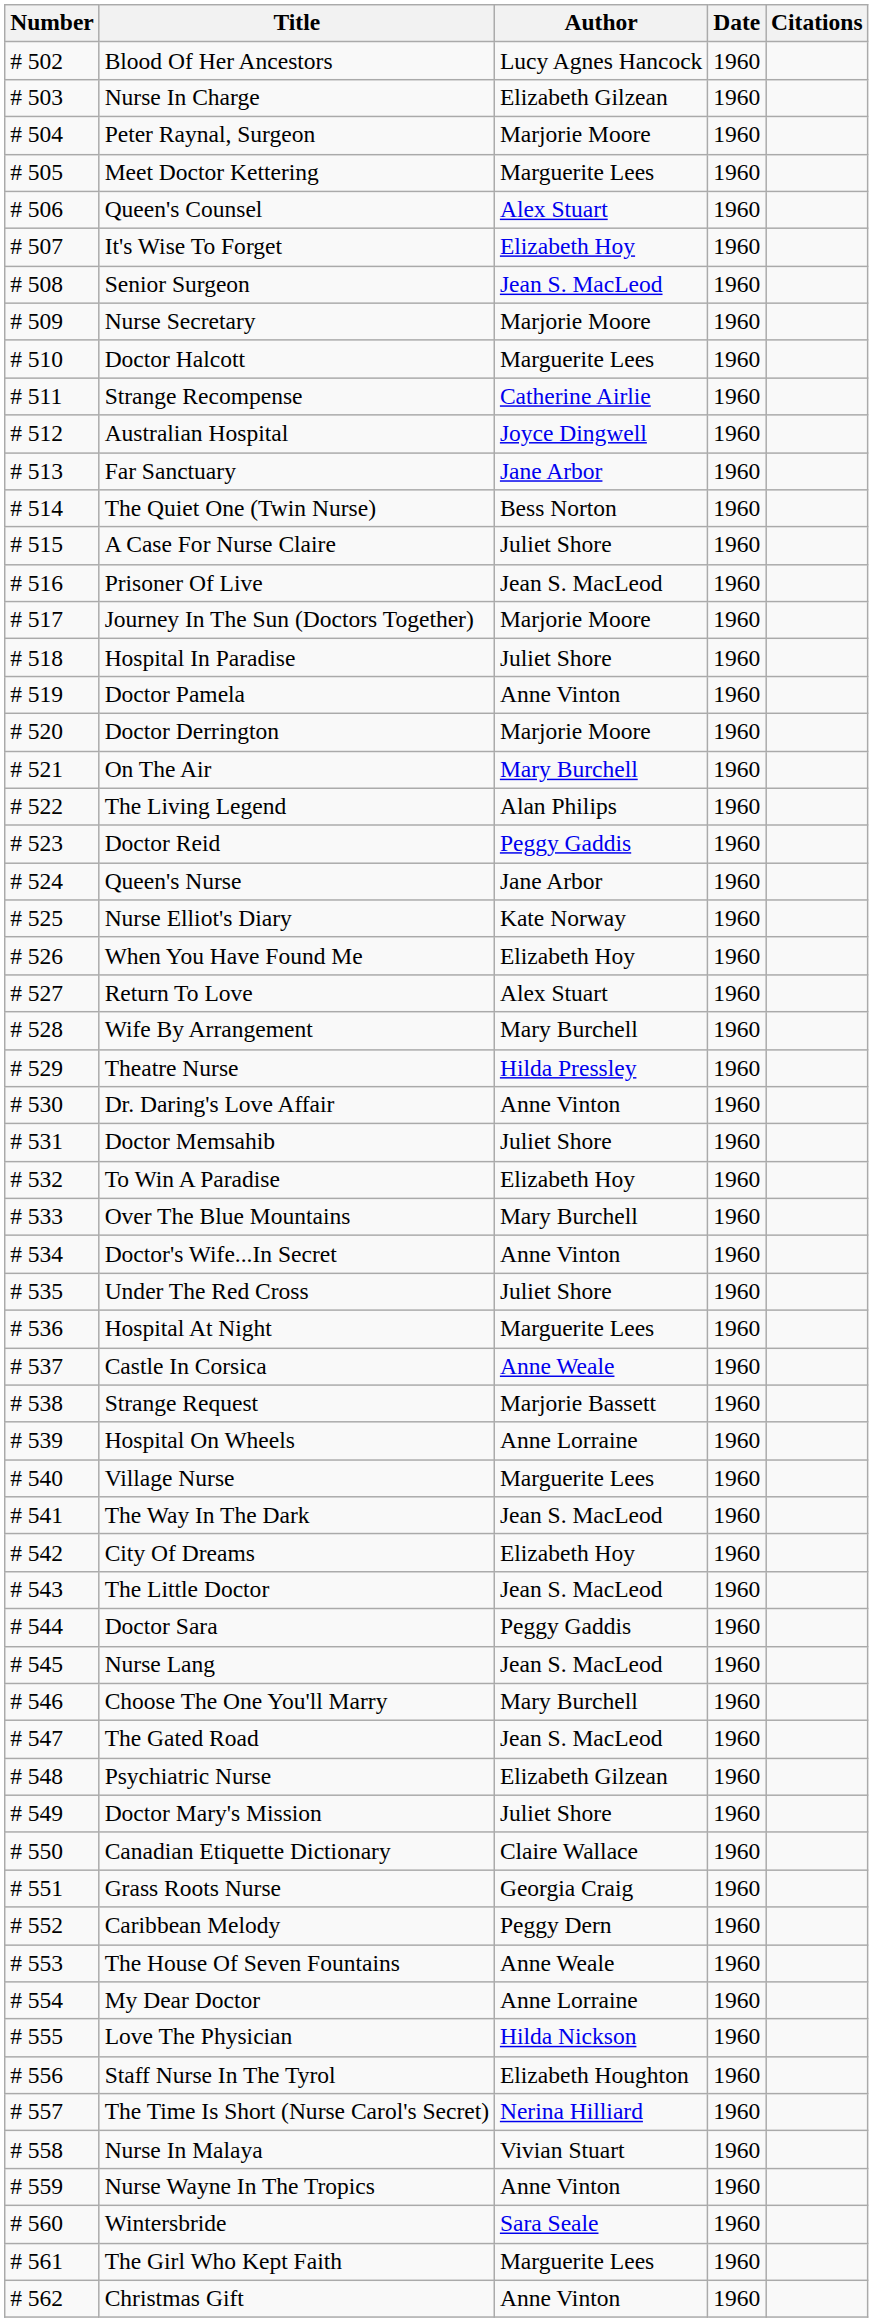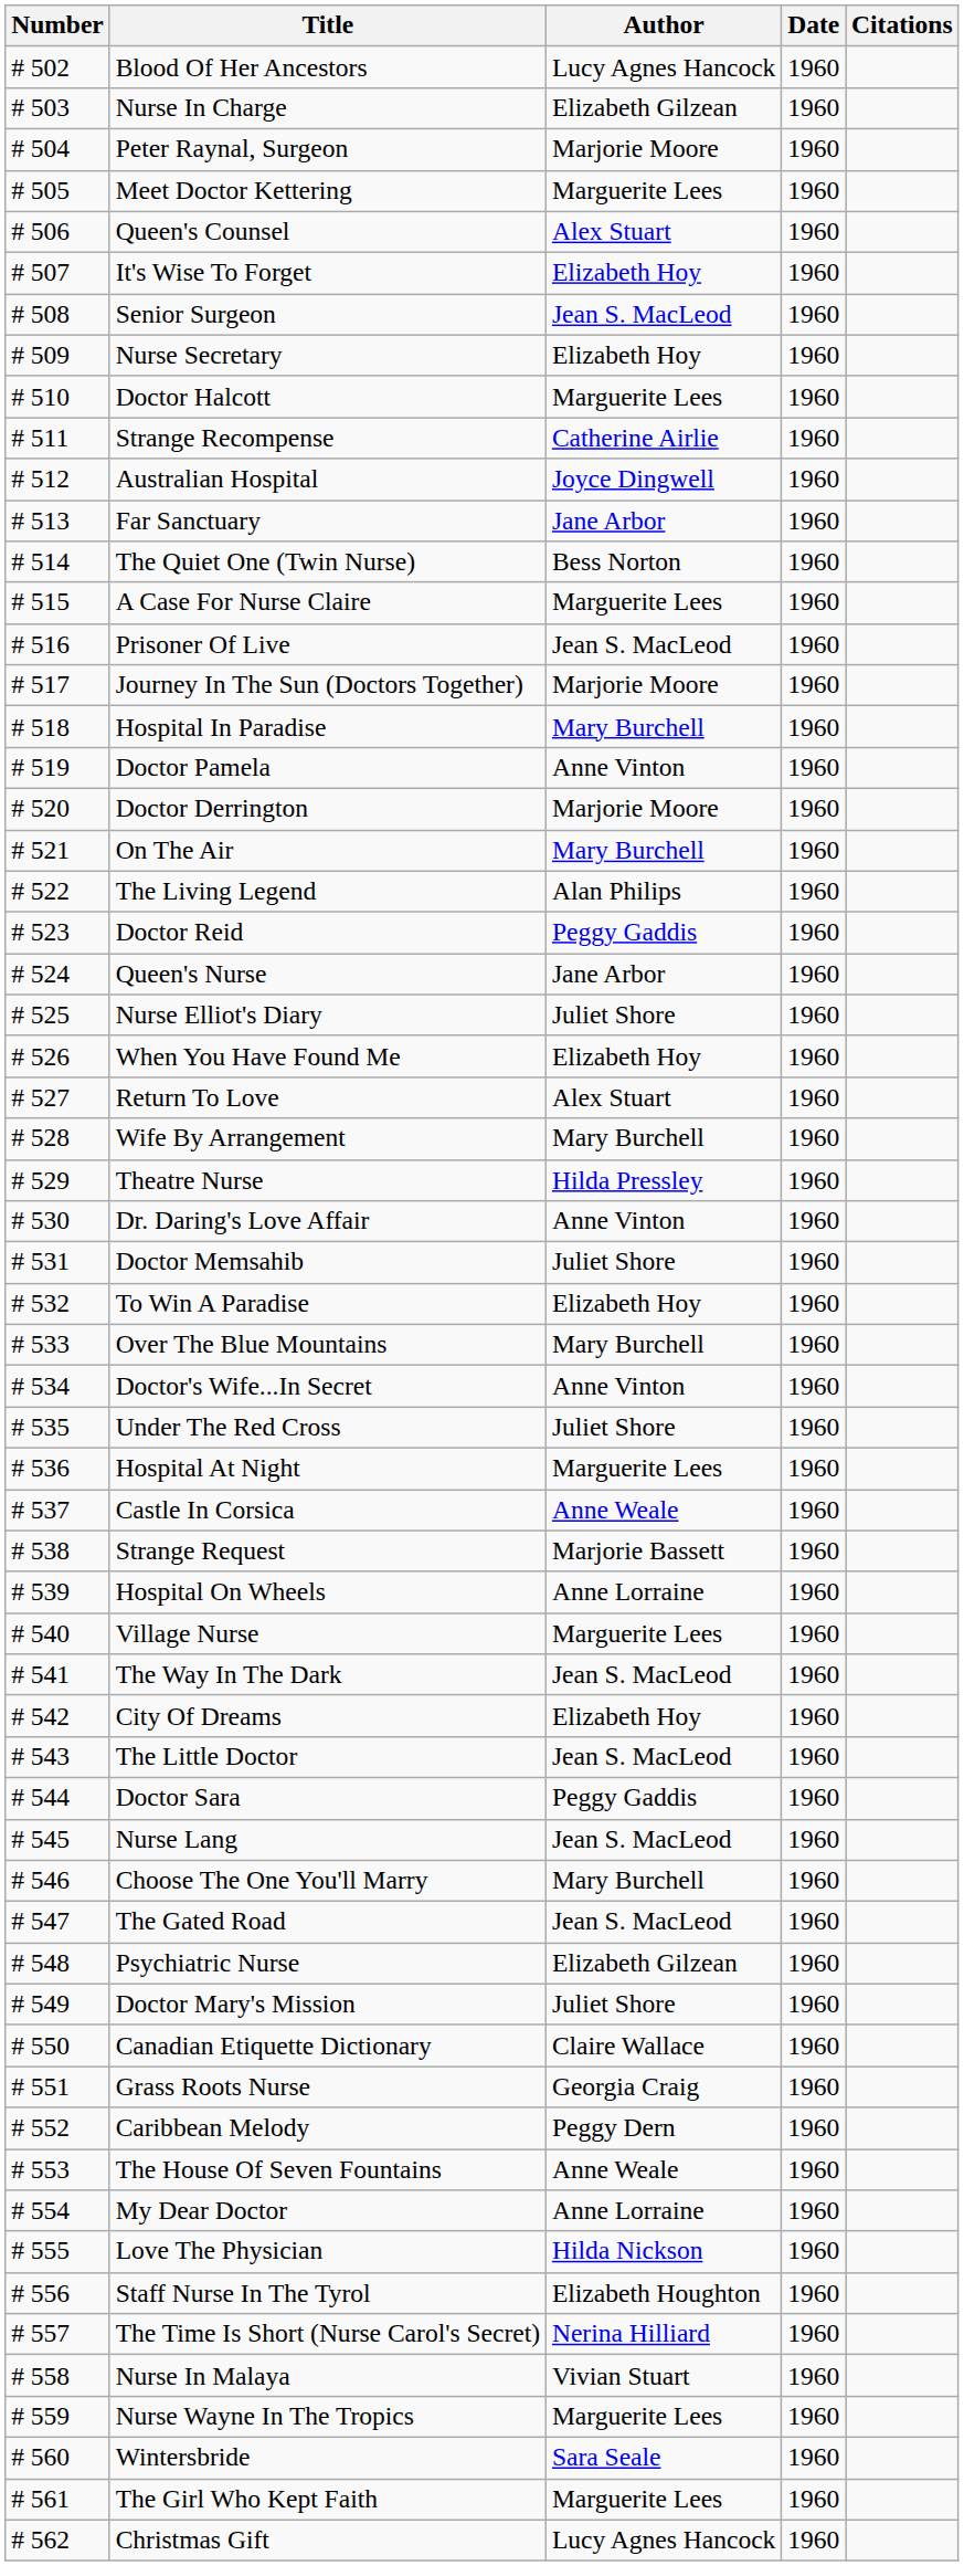 <table class="wikitable">
 <tr>
 <th>Number</th>
 <th>Title</th>
 <th>Author</th>
 <th>Date</th>
 <th>Citations</th>
 </tr>
 <tr>
 <td># 502</td>
 <td>Blood Of Her Ancestors</td>
 <td>Lucy Agnes Hancock</td>
 <td>1960</td>
 <td></td>
 </tr>
 <tr>
 <td># 503</td>
 <td>Nurse In Charge</td>
 <td>Elizabeth Gilzean</td>
 <td>1960</td>
 <td></td>
 </tr>
 <tr>
 <td># 504</td>
 <td>Peter Raynal, Surgeon</td>
 <td>Marjorie Moore</td>
 <td>1960</td>
 <td></td>
 </tr>
 <tr>
 <td># 505</td>
 <td>Meet Doctor Kettering</td>
 <td>Marguerite Lees</td>
 <td>1960</td>
 <td></td>
 </tr>
 <tr>
 <td># 506</td>
 <td>Queen's Counsel</td>
 <td><a href='#'>Alex Stuart</a></td>
 <td>1960</td>
 <td></td>
 </tr>
 <tr>
 <td># 507</td>
 <td>It's Wise To Forget</td>
 <td><a href='#'>Elizabeth Hoy</a></td>
 <td>1960</td>
 <td></td>
 </tr>
 <tr>
 <td># 508</td>
 <td>Senior Surgeon</td>
 <td><a href='#'>Jean S. MacLeod</a></td>
 <td>1960</td>
 <td></td>
 </tr>
 <tr>
 <td># 509</td>
 <td>Nurse Secretary</td>
-<td>Marjorie Moore</td>
+<td>Elizabeth Hoy</td>
 <td>1960</td>
 <td></td>
 </tr>
 <tr>
 <td># 510</td>
 <td>Doctor Halcott</td>
 <td>Marguerite Lees</td>
 <td>1960</td>
 <td></td>
 </tr>
 <tr>
 <td># 511</td>
 <td>Strange Recompense</td>
 <td><a href='#'>Catherine Airlie</a></td>
 <td>1960</td>
 <td></td>
 </tr>
 <tr>
 <td># 512</td>
 <td>Australian Hospital</td>
 <td><a href='#'>Joyce Dingwell</a></td>
 <td>1960</td>
 <td></td>
 </tr>
 <tr>
 <td># 513</td>
 <td>Far Sanctuary</td>
 <td><a href='#'>Jane Arbor</a></td>
 <td>1960</td>
 <td></td>
 </tr>
 <tr>
 <td># 514</td>
 <td>The Quiet One (Twin Nurse)</td>
 <td>Bess Norton</td>
 <td>1960</td>
 <td></td>
 </tr>
 <tr>
 <td># 515</td>
 <td>A Case For Nurse Claire</td>
-<td>Juliet Shore</td>
+<td>Marguerite Lees</td>
 <td>1960</td>
 <td></td>
 </tr>
 <tr>
 <td># 516</td>
 <td>Prisoner Of Live</td>
 <td>Jean S. MacLeod</td>
 <td>1960</td>
 <td></td>
 </tr>
 <tr>
 <td># 517</td>
 <td>Journey In The Sun (Doctors Together)</td>
 <td>Marjorie Moore</td>
 <td>1960</td>
 <td></td>
 </tr>
 <tr>
 <td># 518</td>
 <td>Hospital In Paradise</td>
-<td>Juliet Shore</td>
+<td><a href='#'>Mary Burchell</a></td>
 <td>1960</td>
 <td></td>
 </tr>
 <tr>
 <td># 519</td>
 <td>Doctor Pamela</td>
 <td>Anne Vinton</td>
 <td>1960</td>
 <td></td>
 </tr>
 <tr>
 <td># 520</td>
 <td>Doctor Derrington</td>
 <td>Marjorie Moore</td>
 <td>1960</td>
 <td></td>
 </tr>
 <tr>
 <td># 521</td>
 <td>On The Air</td>
 <td><a href='#'>Mary Burchell</a></td>
 <td>1960</td>
 <td></td>
 </tr>
 <tr>
 <td># 522</td>
 <td>The Living Legend</td>
 <td>Alan Philips</td>
 <td>1960</td>
 <td></td>
 </tr>
 <tr>
 <td># 523</td>
 <td>Doctor Reid</td>
 <td><a href='#'>Peggy Gaddis</a></td>
 <td>1960</td>
 <td></td>
 </tr>
 <tr>
 <td># 524</td>
 <td>Queen's Nurse</td>
 <td>Jane Arbor</td>
 <td>1960</td>
 <td></td>
 </tr>
 <tr>
 <td># 525</td>
 <td>Nurse Elliot's Diary</td>
-<td>Kate Norway</td>
+<td>Juliet Shore</td>
 <td>1960</td>
 <td></td>
 </tr>
 <tr>
 <td># 526</td>
 <td>When You Have Found Me</td>
 <td>Elizabeth Hoy</td>
 <td>1960</td>
 <td></td>
 </tr>
 <tr>
 <td># 527</td>
 <td>Return To Love</td>
 <td>Alex Stuart</td>
 <td>1960</td>
 <td></td>
 </tr>
 <tr>
 <td># 528</td>
 <td>Wife By Arrangement</td>
 <td>Mary Burchell</td>
 <td>1960</td>
 <td></td>
 </tr>
 <tr>
 <td># 529</td>
 <td>Theatre Nurse</td>
 <td><a href='#'>Hilda Pressley</a></td>
 <td>1960</td>
 <td></td>
 </tr>
 <tr>
 <td># 530</td>
 <td>Dr. Daring's Love Affair</td>
 <td>Anne Vinton</td>
 <td>1960</td>
 <td></td>
 </tr>
 <tr>
 <td># 531</td>
 <td>Doctor Memsahib</td>
 <td>Juliet Shore</td>
 <td>1960</td>
 <td></td>
 </tr>
 <tr>
 <td># 532</td>
 <td>To Win A Paradise</td>
 <td>Elizabeth Hoy</td>
 <td>1960</td>
 <td></td>
 </tr>
 <tr>
 <td># 533</td>
 <td>Over The Blue Mountains</td>
 <td>Mary Burchell</td>
 <td>1960</td>
 <td></td>
 </tr>
 <tr>
 <td># 534</td>
 <td>Doctor's Wife...In Secret</td>
 <td>Anne Vinton</td>
 <td>1960</td>
 <td></td>
 </tr>
 <tr>
 <td># 535</td>
 <td>Under The Red Cross</td>
 <td>Juliet Shore</td>
 <td>1960</td>
 <td></td>
 </tr>
 <tr>
 <td># 536</td>
 <td>Hospital At Night</td>
 <td>Marguerite Lees</td>
 <td>1960</td>
 <td></td>
 </tr>
 <tr>
 <td># 537</td>
 <td>Castle In Corsica</td>
 <td><a href='#'>Anne Weale</a></td>
 <td>1960</td>
 <td></td>
 </tr>
 <tr>
 <td># 538</td>
 <td>Strange Request</td>
 <td>Marjorie Bassett</td>
 <td>1960</td>
 <td></td>
 </tr>
 <tr>
 <td># 539</td>
 <td>Hospital On Wheels</td>
 <td>Anne Lorraine</td>
 <td>1960</td>
 <td></td>
 </tr>
 <tr>
 <td># 540</td>
 <td>Village Nurse</td>
 <td>Marguerite Lees</td>
 <td>1960</td>
 <td></td>
 </tr>
 <tr>
 <td># 541</td>
 <td>The Way In The Dark</td>
 <td>Jean S. MacLeod</td>
 <td>1960</td>
 <td></td>
 </tr>
 <tr>
 <td># 542</td>
 <td>City Of Dreams</td>
 <td>Elizabeth Hoy</td>
 <td>1960</td>
 <td></td>
 </tr>
 <tr>
 <td># 543</td>
 <td>The Little Doctor</td>
 <td>Jean S. MacLeod</td>
 <td>1960</td>
 <td></td>
 </tr>
 <tr>
 <td># 544</td>
 <td>Doctor Sara</td>
 <td>Peggy Gaddis</td>
 <td>1960</td>
 <td></td>
 </tr>
 <tr>
 <td># 545</td>
 <td>Nurse Lang</td>
 <td>Jean S. MacLeod</td>
 <td>1960</td>
 <td></td>
 </tr>
 <tr>
 <td># 546</td>
 <td>Choose The One You'll Marry</td>
 <td>Mary Burchell</td>
 <td>1960</td>
 <td></td>
 </tr>
 <tr>
 <td># 547</td>
 <td>The Gated Road</td>
 <td>Jean S. MacLeod</td>
 <td>1960</td>
 <td></td>
 </tr>
 <tr>
 <td># 548</td>
 <td>Psychiatric Nurse</td>
 <td>Elizabeth Gilzean</td>
 <td>1960</td>
 <td></td>
 </tr>
 <tr>
 <td># 549</td>
 <td>Doctor Mary's Mission</td>
 <td>Juliet Shore</td>
 <td>1960</td>
 <td></td>
 </tr>
 <tr>
 <td># 550</td>
 <td>Canadian Etiquette Dictionary</td>
 <td>Claire Wallace</td>
 <td>1960</td>
 <td></td>
 </tr>
 <tr>
 <td># 551</td>
 <td>Grass Roots Nurse</td>
 <td>Georgia Craig</td>
 <td>1960</td>
 <td></td>
 </tr>
 <tr>
 <td># 552</td>
 <td>Caribbean Melody</td>
 <td>Peggy Dern</td>
 <td>1960</td>
 <td></td>
 </tr>
 <tr>
 <td># 553</td>
 <td>The House Of Seven Fountains</td>
 <td>Anne Weale</td>
 <td>1960</td>
 <td></td>
 </tr>
 <tr>
 <td># 554</td>
 <td>My Dear Doctor</td>
 <td>Anne Lorraine</td>
 <td>1960</td>
 <td></td>
 </tr>
 <tr>
 <td># 555</td>
 <td>Love The Physician</td>
 <td><a href='#'>Hilda Nickson</a></td>
 <td>1960</td>
 <td></td>
 </tr>
 <tr>
 <td># 556</td>
 <td>Staff Nurse In The Tyrol</td>
 <td>Elizabeth Houghton</td>
 <td>1960</td>
 <td></td>
 </tr>
 <tr>
 <td># 557</td>
 <td>The Time Is Short (Nurse Carol's Secret)</td>
 <td><a href='#'>Nerina Hilliard</a></td>
 <td>1960</td>
 <td></td>
 </tr>
 <tr>
 <td># 558</td>
 <td>Nurse In Malaya</td>
 <td>Vivian Stuart</td>
 <td>1960</td>
 <td></td>
 </tr>
 <tr>
 <td># 559</td>
 <td>Nurse Wayne In The Tropics</td>
-<td>Anne Vinton</td>
+<td>Marguerite Lees</td>
 <td>1960</td>
 <td></td>
 </tr>
 <tr>
 <td># 560</td>
 <td>Wintersbride</td>
 <td><a href='#'>Sara Seale</a></td>
 <td>1960</td>
 <td></td>
 </tr>
 <tr>
 <td># 561</td>
 <td>The Girl Who Kept Faith</td>
 <td>Marguerite Lees</td>
 <td>1960</td>
 <td></td>
 </tr>
 <tr>
 <td># 562</td>
 <td>Christmas Gift</td>
-<td>Anne Vinton</td>
+<td>Lucy Agnes Hancock</td>
 <td>1960</td>
 <td></td>
 </tr>
 </table>
